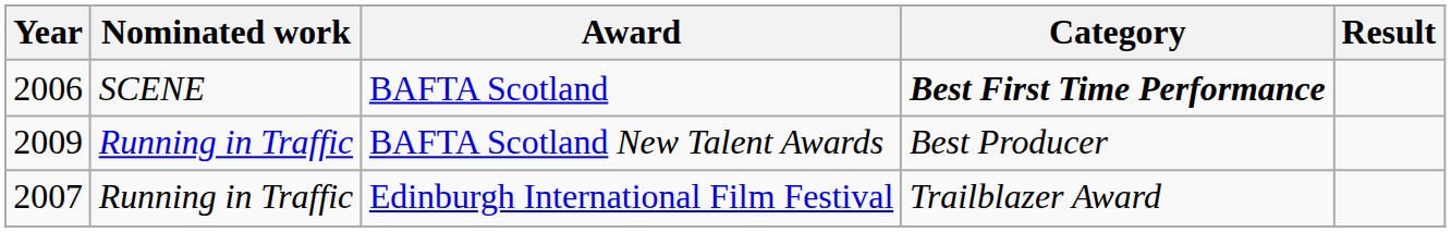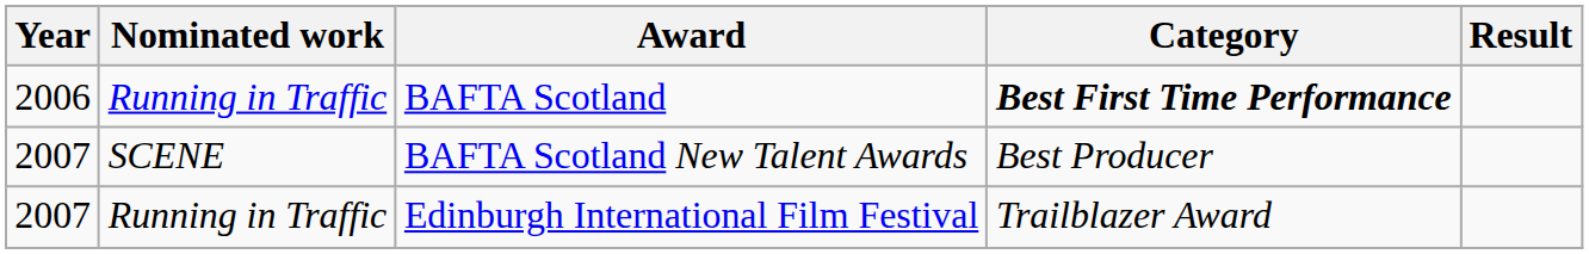 <table class="wikitable">
 <tr>
 <th>Year</th>
 <th>Nominated work</th>
 <th>Award</th>
 <th>Category</th>
 <th>Result</th>
 </tr>
 <tr>
 <td>2006</td>
-<td><em>SCENE</em></td>
+<td><em><a href='#'>Running in Traffic</a></em></td>
 <td><a href='#'>BAFTA Scotland</a></td>
 <td><strong><em>Best First Time Performance</em></strong></td>
 <td></td>
 </tr>
 <tr>
-<td>2009</td>
-<td><em><a href='#'>Running in Traffic</a></em></td>
+<td>2007</td>
+<td><em>SCENE</em></td>
 <td><a href='#'>BAFTA Scotland</a> <em>New Talent Awards</em></td>
 <td><em>Best Producer</em></td>
 <td></td>
 </tr>
 <tr>
 <td>2007</td>
 <td><em>Running in Traffic</em></td>
 <td><a href='#'>Edinburgh International Film Festival</a></td>
 <td><em>Trailblazer Award</em></td>
 <td></td>
 </tr>
 </table>
